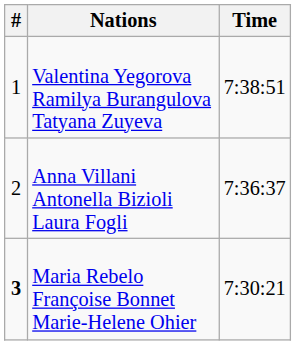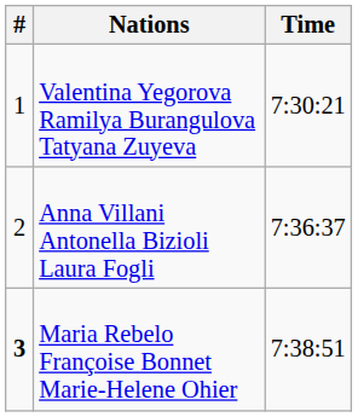 <table class="wikitable" style="text-align:center">
 <tr>
 <th width=8%>#</th>
 <th width=67%>Nations</th>
 <th width=25%>Time</th>
 </tr>
 <tr>
 <td>1</td>
 <td align="left"><br><a href='#'>Valentina Yegorova</a><br><a href='#'>Ramilya Burangulova</a><br><a href='#'>Tatyana Zuyeva</a></td>
-<td>7:38:51</td>
+<td>7:30:21</td>
 </tr>
 <tr>
 <td>2</td>
 <td align="left"><br><a href='#'>Anna Villani</a><br><a href='#'>Antonella Bizioli</a><br><a href='#'>Laura Fogli</a></td>
 <td>7:36:37</td>
 </tr>
 <tr>
 <td><strong>3</strong></td>
 <td align="left"><br><a href='#'>Maria Rebelo</a><br><a href='#'>Françoise Bonnet</a><br><a href='#'>Marie-Helene Ohier</a></td>
-<td>7:30:21</td>
+<td>7:38:51</td>
 </tr>
 </table>
